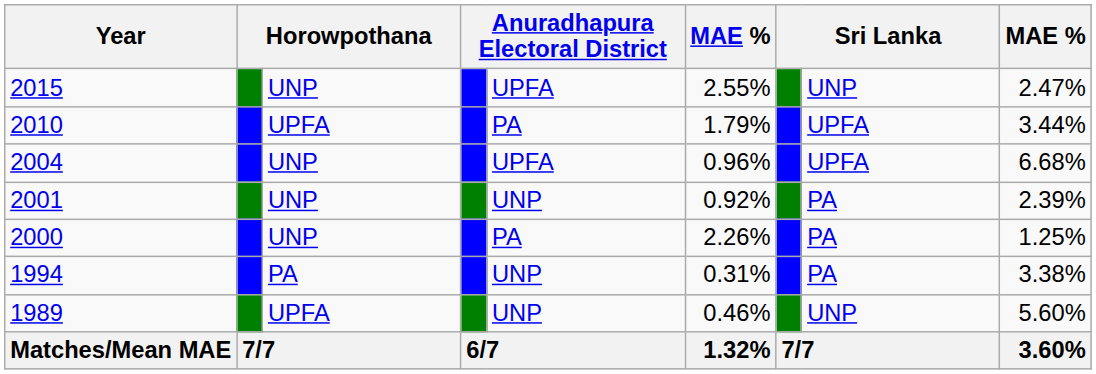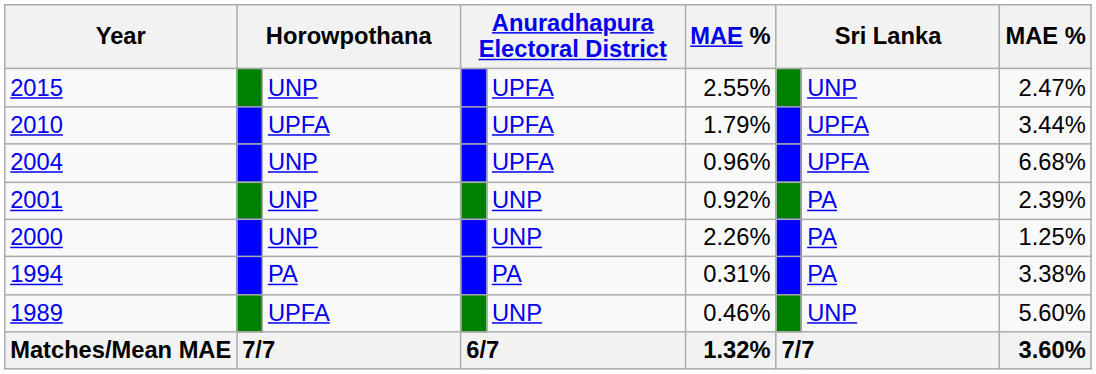 <table class="wikitable">
 <tr>
 <th>Year</th>
 <th colspan="2" width="144px">Horowpothana</th>
 <th colspan="2" width="144px"><a href='#'>Anuradhapura Electoral District</a></th>
 <th><a href='#'>MAE</a> %</th>
 <th colspan="2" width="144px">Sri Lanka</th>
 <th>MAE %</th>
 </tr>
 <tr>
 <td><a href='#'>2015</a></td>
 <td style="background-color:green;" width="10px"></td>
 <td style="text-align:left;"><a href='#'>UNP</a></td>
 <td style="background-color:blue;" width="10px"></td>
 <td style="text-align:left;"><a href='#'>UPFA</a></td>
 <td style="text-align:right;">2.55%</td>
 <td style="background-color:green;" width="10px"></td>
 <td style="text-align:left;"><a href='#'>UNP</a></td>
 <td style="text-align:right;">2.47%</td>
 </tr>
 <tr>
 <td><a href='#'>2010</a></td>
 <td style="background-color:blue;" width="10px"></td>
 <td style="text-align:left;"><a href='#'>UPFA</a></td>
 <td style="background-color:blue;" width="10px"></td>
-<td style="text-align:left;"><a href='#'>PA</a></td>
+<td style="text-align:left;"><a href='#'>UPFA</a></td>
 <td style="text-align:right;">1.79%</td>
 <td style="background-color:blue;" width="10px"></td>
 <td style="text-align:left;"><a href='#'>UPFA</a></td>
 <td style="text-align:right;">3.44%</td>
 </tr>
 <tr>
 <td><a href='#'>2004</a></td>
 <td style="background-color:blue;" width="10px"></td>
 <td style="text-align:left;"><a href='#'>UNP</a></td>
 <td style="background-color:blue;" width="10px"></td>
 <td style="text-align:left;"><a href='#'>UPFA</a></td>
 <td style="text-align:right;">0.96%</td>
 <td style="background-color:blue;" width="10px"></td>
 <td style="text-align:left;"><a href='#'>UPFA</a></td>
 <td style="text-align:right;">6.68%</td>
 </tr>
 <tr>
 <td><a href='#'>2001</a></td>
 <td style="background-color:green;" width="10px"></td>
 <td style="text-align:left;"><a href='#'>UNP</a></td>
 <td style="background-color:green;" width="10px"></td>
 <td style="text-align:left;"><a href='#'>UNP</a></td>
 <td style="text-align:right;">0.92%</td>
 <td style="background-color:green;" width="10px"></td>
 <td style="text-align:left;"><a href='#'>PA</a></td>
 <td style="text-align:right;">2.39%</td>
 </tr>
 <tr>
 <td><a href='#'>2000</a></td>
 <td style="background-color:blue;" width="10px"></td>
 <td style="text-align:left;"><a href='#'>UNP</a></td>
 <td style="background-color:blue;" width="10px"></td>
-<td style="text-align:left;"><a href='#'>PA</a></td>
+<td style="text-align:left;"><a href='#'>UNP</a></td>
 <td style="text-align:right;">2.26%</td>
 <td style="background-color:blue;" width="10px"></td>
 <td style="text-align:left;"><a href='#'>PA</a></td>
 <td style="text-align:right;">1.25%</td>
 </tr>
 <tr>
 <td><a href='#'>1994</a></td>
 <td style="background-color:blue;" width="10px"></td>
 <td style="text-align:left;"><a href='#'>PA</a></td>
 <td style="background-color:blue;" width="10px"></td>
-<td style="text-align:left;"><a href='#'>UNP</a></td>
+<td style="text-align:left;"><a href='#'>PA</a></td>
 <td style="text-align:right;">0.31%</td>
 <td style="background-color:blue;" width="10px"></td>
 <td style="text-align:left;"><a href='#'>PA</a></td>
 <td style="text-align:right;">3.38%</td>
 </tr>
 <tr>
 <td><a href='#'>1989</a></td>
 <td style="background-color:green;" width="10px"></td>
 <td style="text-align:left;"><a href='#'>UPFA</a></td>
 <td style="background-color:green;" width="10px"></td>
 <td style="text-align:left;"><a href='#'>UNP</a></td>
 <td style="text-align:right;">0.46%</td>
 <td style="background-color:green;" width="10px"></td>
 <td style="text-align:left;"><a href='#'>UNP</a></td>
 <td style="text-align:right;">5.60%</td>
 </tr>
 <tr>
 <th>Matches/Mean MAE</th>
 <th style="text-align:left;"colspan="2" width="144px">7/7</th>
 <th style="text-align:left;"colspan="2" width="144px">6/7</th>
 <th style="text-align:right;">1.32%</th>
 <th style="text-align:left;"colspan="2" width="144px">7/7</th>
 <th style="text-align:right;">3.60%</th>
 </tr>
 </table>
